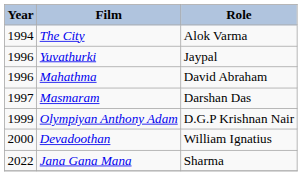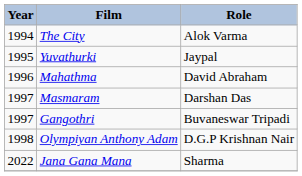 <table class="wikitable sortable">
 <tr>
 <th style="background:#B0C4DE;">Year</th>
 <th style="background:#B0C4DE;">Film</th>
 <th style="background:#B0C4DE;">Role</th>
 </tr>
 <tr>
 <td>1994</td>
 <td><em><a href='#'>The City</a></em></td>
 <td>Alok Varma</td>
 </tr>
 <tr>
-<td>1996</td>
+<td>1995</td>
 <td><em><a href='#'>Yuvathurki</a></em></td>
 <td>Jaypal</td>
 </tr>
 <tr>
 <td>1996</td>
 <td><em><a href='#'>Mahathma</a></em></td>
 <td>David Abraham</td>
 </tr>
 <tr>
 <td>1997</td>
 <td><em><a href='#'>Masmaram</a></em></td>
 <td>Darshan Das</td>
 </tr>
 <tr>
-<td>1999</td>
+<td>1997</td>
+<td><em><a href='#'>Gangothri</a></em></td>
+<td>Buvaneswar Tripadi</td>
+</tr>
+<tr>
+<td>1998</td>
 <td><em><a href='#'>Olympiyan Anthony Adam</a></em></td>
 <td>D.G.P Krishnan Nair</td>
-</tr>
-<tr>
-<td>2000</td>
-<td><em><a href='#'>Devadoothan</a></em></td>
-<td>William Ignatius</td>
 </tr>
 <tr>
 <td>2022</td>
 <td><em><a href='#'>Jana Gana Mana</a></em></td>
 <td>Sharma</td>
 </tr>
 <tr>
 </tr>
 </table>
